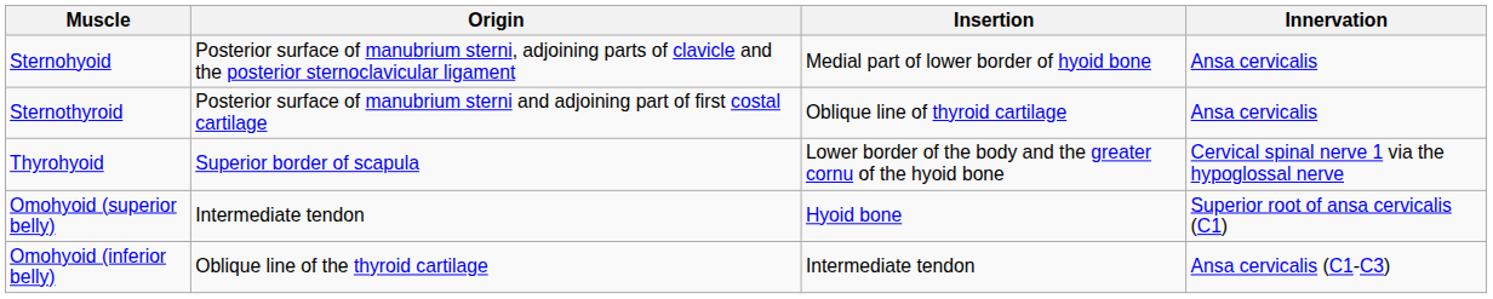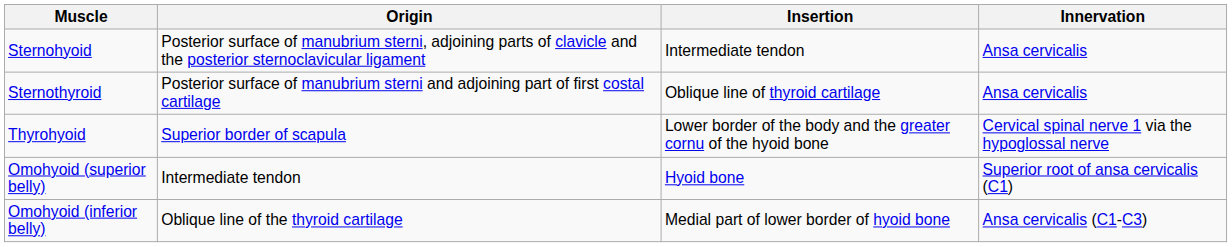 <table class="wikitable">
 <tr>
 <th>Muscle</th>
 <th>Origin</th>
 <th>Insertion</th>
 <th>Innervation</th>
 </tr>
 <tr>
 <td><a href='#'>Sternohyoid</a></td>
 <td>Posterior surface of <a href='#'>manubrium sterni</a>, adjoining parts of <a href='#'>clavicle</a> and the <a href='#'>posterior sternoclavicular ligament</a></td>
-<td>Medial part of lower border of <a href='#'>hyoid bone</a></td>
+<td>Intermediate tendon</td>
 <td><a href='#'>Ansa cervicalis</a></td>
 </tr>
 <tr>
 <td><a href='#'>Sternothyroid</a></td>
 <td>Posterior surface of <a href='#'>manubrium sterni</a> and adjoining part of first <a href='#'>costal cartilage</a></td>
 <td>Oblique line of <a href='#'>thyroid cartilage</a></td>
 <td><a href='#'>Ansa cervicalis</a></td>
 </tr>
 <tr>
 <td><a href='#'>Thyrohyoid</a></td>
 <td><a href='#'>Superior border of scapula</a></td>
 <td>Lower border of the body and the <a href='#'>greater cornu</a> of the hyoid bone</td>
 <td><a href='#'>Cervical spinal nerve 1</a> via the <a href='#'>hypoglossal nerve</a></td>
 </tr>
 <tr>
 <td><a href='#'>Omohyoid (superior belly)</a></td>
 <td>Intermediate tendon</td>
 <td><a href='#'>Hyoid bone</a></td>
 <td><a href='#'>Superior root of ansa cervicalis</a> (<a href='#'>C1</a>)</td>
 </tr>
 <tr>
 <td><a href='#'>Omohyoid (inferior belly)</a></td>
 <td>Oblique line of the <a href='#'>thyroid cartilage</a></td>
-<td>Intermediate tendon</td>
+<td>Medial part of lower border of <a href='#'>hyoid bone</a></td>
 <td><a href='#'>Ansa cervicalis</a> (<a href='#'>C1</a>-<a href='#'>C3</a>)</td>
 </tr>
 </table>
